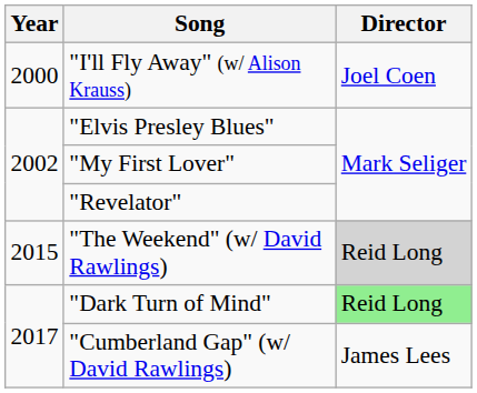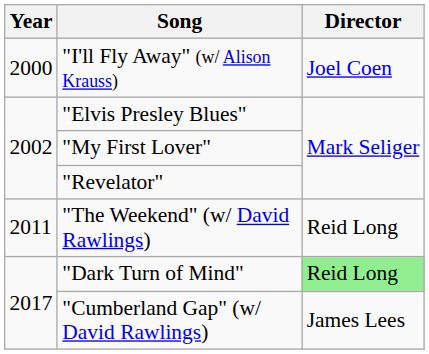 <table class="wikitable">
 <tr>
 <th>Year</th>
 <th width="175">Song</th>
 <th>Director</th>
 </tr>
 <tr>
 <td>2000</td>
 <td>"I'll Fly Away" <small>(w/ <a href='#'>Alison Krauss</a>)</small></td>
 <td><a href='#'>Joel Coen</a></td>
 </tr>
 <tr>
 <td rowspan="3">2002</td>
 <td>"Elvis Presley Blues"</td>
 <td rowspan="3"><a href='#'>Mark Seliger</a></td>
 </tr>
 <tr>
 <td>"My First Lover"</td>
 </tr>
 <tr>
 <td>"Revelator"</td>
 </tr>
 <tr>
-<td>2015</td>
+<td>2011</td>
 <td>"The Weekend" (w/ <a href='#'>David Rawlings</a>)</td>
-<td style="background: lightgrey;">Reid Long</td>
+<td>Reid Long</td>
 </tr>
 <tr>
 <td rowspan="2">2017</td>
 <td>"Dark Turn of Mind"</td>
 <td style="background: lightgreen;">Reid Long</td>
 </tr>
 <tr>
 <td>"Cumberland Gap" (w/ <a href='#'>David Rawlings</a>)</td>
 <td>James Lees</td>
 </tr>
 </table>
